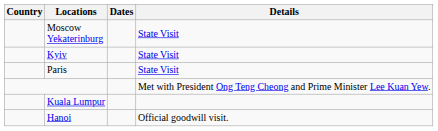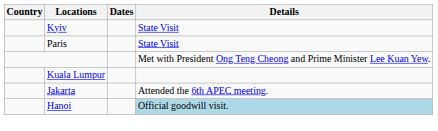 <table class="wikitable sortable">
 <tr>
 <th scope=col>Country</th>
 <th scope=col>Locations</th>
 <th scope=col>Dates</th>
 <th scope=col>Details</th>
-</tr>
-<tr>
-<td></td>
-<td>Moscow<br><a href='#'>Yekaterinburg</a></td>
-<td></td>
-<td><a href='#'>State Visit</a></td>
 </tr>
 <tr>
 <td></td>
 <td><a href='#'>Kyiv</a></td>
 <td></td>
 <td><a href='#'>State Visit</a></td>
 </tr>
 <tr>
 <td></td>
 <td>Paris</td>
 <td></td>
 <td><a href='#'>State Visit</a></td>
 </tr>
 <tr>
 <td colspan="2"></td>
 <td></td>
 <td>Met with President <a href='#'>Ong Teng Cheong</a> and Prime Minister <a href='#'>Lee Kuan Yew</a>.</td>
 </tr>
 <tr>
 <td></td>
 <td><a href='#'>Kuala Lumpur</a></td>
 <td></td>
 <td></td>
 </tr>
 <tr>
 <td></td>
+<td><a href='#'>Jakarta</a></td>
+<td></td>
+<td>Attended the <a href='#'>6th APEC meeting</a>.</td>
+</tr>
+<tr>
+<td></td>
 <td><a href='#'>Hanoi</a></td>
 <td></td>
-<td>Official goodwill visit.</td>
+<td style="background: lightblue;">Official goodwill visit.</td>
 </tr>
 </table>
